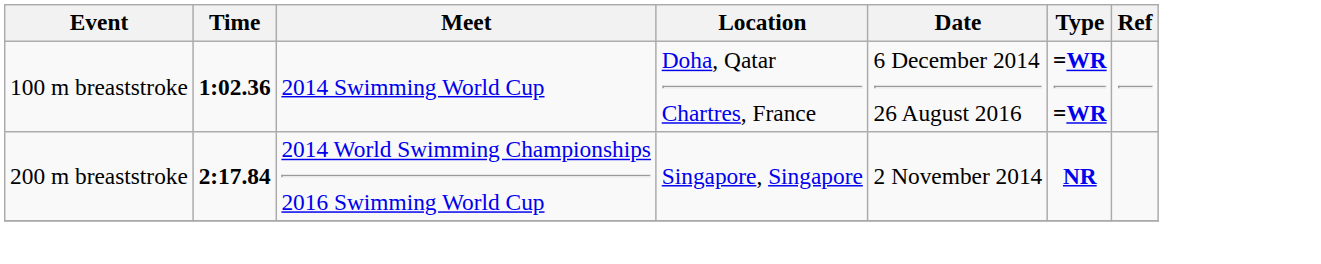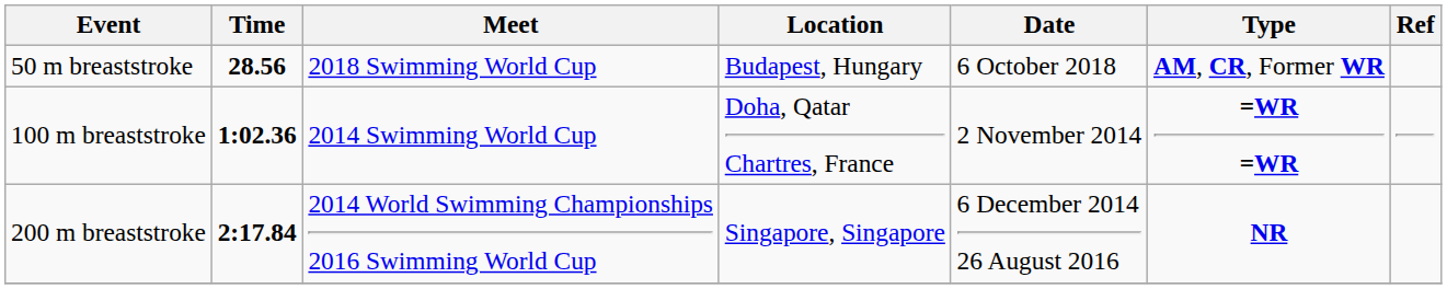 <table class="wikitable">
 <tr>
 <th>Event</th>
 <th>Time</th>
 <th>Meet</th>
 <th>Location</th>
 <th>Date</th>
 <th>Type</th>
 <th>Ref</th>
 </tr>
 <tr>
+<td>50 m breaststroke</td>
+<td style="text-align:center;"><strong>28.56</strong></td>
+<td><a href='#'>2018 Swimming World Cup</a></td>
+<td><a href='#'>Budapest</a>, Hungary</td>
+<td>6 October 2018</td>
+<td style="text-align:center;"><strong><a href='#'>AM</a></strong>, <strong><a href='#'>CR</a></strong>, Former <strong><a href='#'>WR</a></strong></td>
+<td style="text-align:center;"></td>
+</tr>
+<tr>
 <td>100 m breaststroke</td>
 <td style="text-align:center;"><strong>1:02.36</strong></td>
 <td><a href='#'>2014 Swimming World Cup</a></td>
 <td><a href='#'>Doha</a>, Qatar<hr><a href='#'>Chartres</a>, France</td>
-<td>6 December 2014<hr>26 August 2016</td>
+<td>2 November 2014</td>
 <td style="text-align:center;"><strong>=<a href='#'>WR</a></strong><hr><strong>=<a href='#'>WR</a></strong></td>
 <td style="text-align:center;"><hr></td>
 </tr>
 <tr>
 <td>200 m breaststroke</td>
 <td style="text-align:center;"><strong>2:17.84</strong></td>
 <td><a href='#'>2014 World Swimming Championships</a><hr><a href='#'>2016 Swimming World Cup</a></td>
 <td><a href='#'>Singapore</a>, <a href='#'>Singapore</a></td>
-<td>2 November 2014</td>
+<td>6 December 2014<hr>26 August 2016</td>
 <td style="text-align:center;"><strong><a href='#'>NR</a></strong></td>
 <td style="text-align:center;"></td>
 </tr>
 <tr>
 </tr>
 </table>
